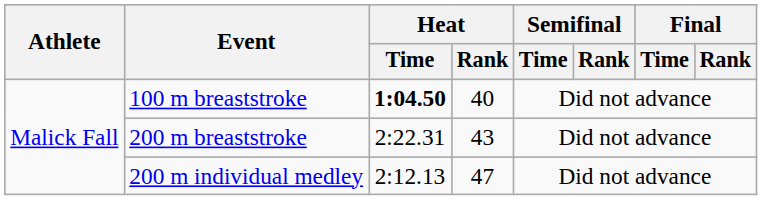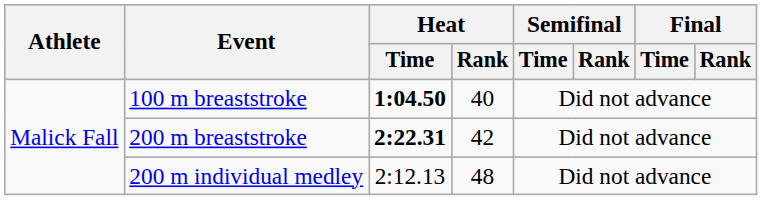 <table class=wikitable style="font-size:90%">
 <tr>
 <th rowspan="2">Athlete</th>
 <th rowspan="2">Event</th>
 <th colspan="2">Heat</th>
 <th colspan="2">Semifinal</th>
 <th colspan="2">Final</th>
 </tr>
 <tr style="font-size:95%">
 <th>Time</th>
 <th>Rank</th>
 <th>Time</th>
 <th>Rank</th>
 <th>Time</th>
 <th>Rank</th>
 </tr>
 <tr align=center>
 <td align=left rowspan=3><a href='#'>Malick Fall</a></td>
 <td align=left><a href='#'>100 m breaststroke</a></td>
 <td><strong>1:04.50</strong></td>
 <td>40</td>
 <td colspan=4>Did not advance</td>
 </tr>
 <tr align=center>
 <td align=left><a href='#'>200 m breaststroke</a></td>
-<td>2:22.31</td>
-<td>43</td>
+<td><strong>2:22.31</strong></td>
+<td>42</td>
 <td colspan=4>Did not advance</td>
 </tr>
 <tr align=center>
 <td align=left><a href='#'>200 m individual medley</a></td>
 <td>2:12.13</td>
-<td>47</td>
+<td>48</td>
 <td colspan=4>Did not advance</td>
 </tr>
 </table>
